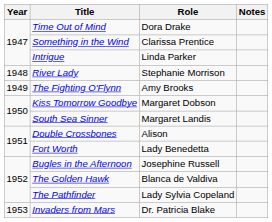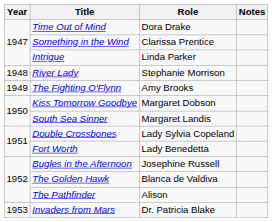 <table class="wikitable sortable">
 <tr>
 <th>Year</th>
 <th>Title</th>
 <th>Role</th>
 <th class = "unsortable">Notes</th>
 </tr>
 <tr>
 <td rowspan=3>1947</td>
 <td><em><a href='#'>Time Out of Mind</a></em></td>
 <td>Dora Drake</td>
 <td></td>
 </tr>
 <tr>
 <td><em><a href='#'>Something in the Wind</a></em></td>
 <td>Clarissa Prentice</td>
 <td></td>
 </tr>
 <tr>
 <td><em><a href='#'>Intrigue</a></em></td>
 <td>Linda Parker</td>
 <td></td>
 </tr>
 <tr>
 <td>1948</td>
 <td><em><a href='#'>River Lady</a></em></td>
 <td>Stephanie Morrison</td>
 <td></td>
 </tr>
 <tr>
 <td>1949</td>
 <td><em><a href='#'>The Fighting O'Flynn</a></em></td>
 <td>Amy Brooks</td>
 <td></td>
 </tr>
 <tr>
 <td rowspan=2>1950</td>
 <td><em><a href='#'>Kiss Tomorrow Goodbye</a></em></td>
 <td>Margaret Dobson</td>
 <td></td>
 </tr>
 <tr>
 <td><em><a href='#'>South Sea Sinner</a></em></td>
 <td>Margaret Landis</td>
 <td></td>
 </tr>
 <tr>
 <td rowspan=2>1951</td>
 <td><em><a href='#'>Double Crossbones</a></em></td>
-<td>Alison</td>
+<td>Lady Sylvia Copeland</td>
 <td></td>
 </tr>
 <tr>
 <td><em><a href='#'>Fort Worth</a></em></td>
 <td>Lady Benedetta</td>
 <td></td>
 </tr>
 <tr>
 <td rowspan=3>1952</td>
 <td><em><a href='#'>Bugles in the Afternoon</a></em></td>
 <td>Josephine Russell</td>
 <td></td>
 </tr>
 <tr>
 <td><em><a href='#'>The Golden Hawk</a></em></td>
 <td>Blanca de Valdiva</td>
 <td></td>
 </tr>
 <tr>
 <td><em><a href='#'>The Pathfinder</a></em></td>
-<td>Lady Sylvia Copeland</td>
+<td>Alison</td>
 <td></td>
 </tr>
 <tr>
 <td>1953</td>
 <td><em><a href='#'>Invaders from Mars</a></em></td>
 <td>Dr. Patricia Blake</td>
 <td></td>
 </tr>
 </table>
